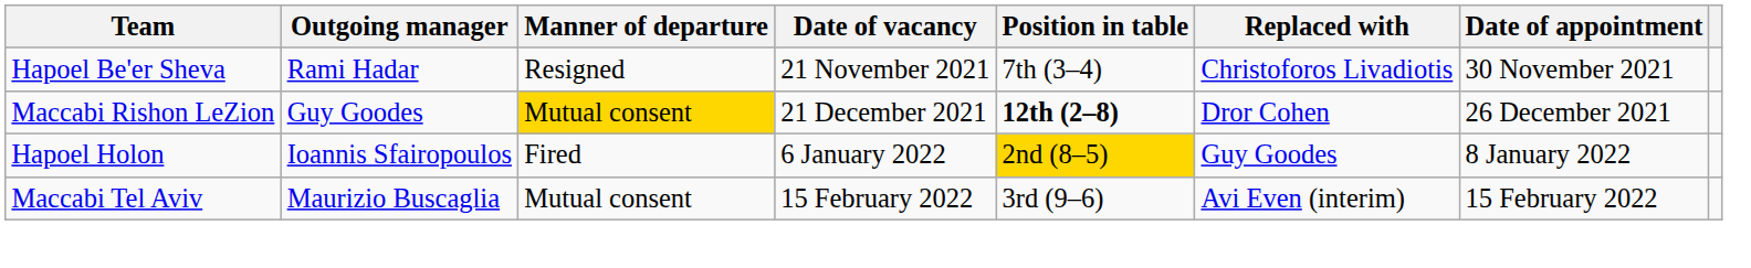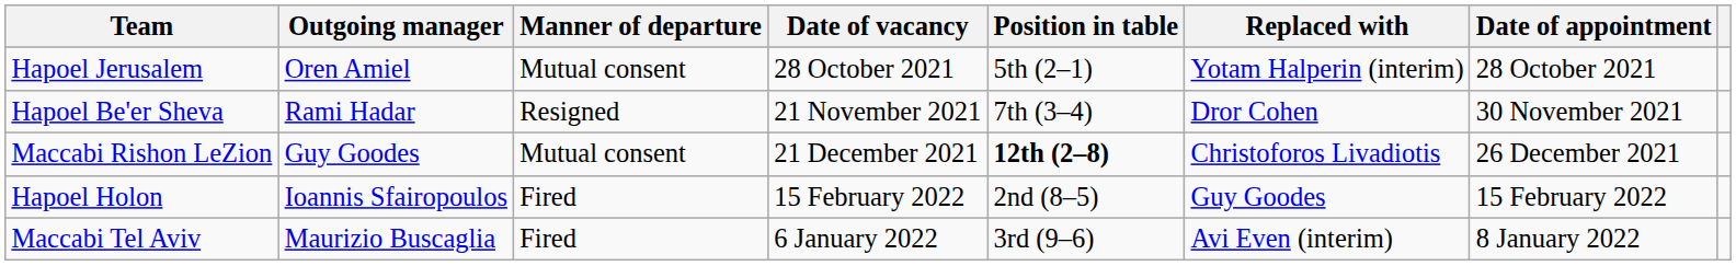 <table class="wikitable sortable">
 <tr>
 <th>Team</th>
 <th>Outgoing manager</th>
 <th>Manner of departure</th>
 <th>Date of vacancy</th>
 <th>Position in table</th>
 <th>Replaced with</th>
 <th>Date of appointment</th>
 <th></th>
 </tr>
 <tr>
+<td><a href='#'>Hapoel Jerusalem</a></td>
+<td> <a href='#'>Oren Amiel</a></td>
+<td>Mutual consent</td>
+<td>28 October 2021</td>
+<td>5th (2–1)</td>
+<td> <a href='#'>Yotam Halperin</a> (interim)</td>
+<td>28 October 2021</td>
+<td></td>
+</tr>
+<tr>
 <td><a href='#'>Hapoel Be'er Sheva</a></td>
 <td> <a href='#'>Rami Hadar</a></td>
 <td>Resigned</td>
 <td>21 November 2021</td>
 <td>7th (3–4)</td>
-<td> <a href='#'>Christoforos Livadiotis</a></td>
+<td> <a href='#'>Dror Cohen</a></td>
 <td>30 November 2021</td>
 <td></td>
 </tr>
 <tr>
 <td><a href='#'>Maccabi Rishon LeZion</a></td>
 <td> <a href='#'>Guy Goodes</a></td>
-<td style="background: gold;">Mutual consent</td>
+<td>Mutual consent</td>
 <td>21 December 2021</td>
 <td><strong>12th (2–8)</strong></td>
-<td> <a href='#'>Dror Cohen</a></td>
+<td> <a href='#'>Christoforos Livadiotis</a></td>
 <td>26 December 2021</td>
 <td></td>
 </tr>
 <tr>
 <td><a href='#'>Hapoel Holon</a></td>
 <td> <a href='#'>Ioannis Sfairopoulos</a></td>
 <td>Fired</td>
-<td>6 January 2022</td>
-<td style="background: gold;">2nd (8–5)</td>
+<td>15 February 2022</td>
+<td>2nd (8–5)</td>
 <td> <a href='#'>Guy Goodes</a></td>
-<td>8 January 2022</td>
+<td>15 February 2022</td>
 <td></td>
 </tr>
 <tr>
 <td><a href='#'>Maccabi Tel Aviv</a></td>
 <td> <a href='#'>Maurizio Buscaglia</a></td>
-<td>Mutual consent</td>
-<td>15 February 2022</td>
+<td>Fired</td>
+<td>6 January 2022</td>
 <td>3rd (9–6)</td>
 <td> <a href='#'>Avi Even</a> (interim)</td>
-<td>15 February 2022</td>
+<td>8 January 2022</td>
 <td></td>
 </tr>
 </table>
